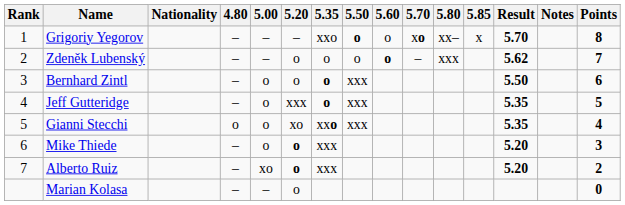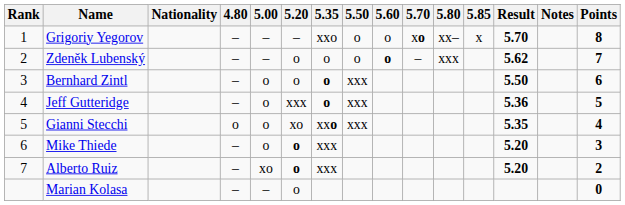 <table class="wikitable sortable" style="text-align:center">
 <tr>
 <th>Rank</th>
 <th>Name</th>
 <th>Nationality</th>
 <th>4.80</th>
 <th>5.00</th>
 <th>5.20</th>
 <th>5.35</th>
 <th>5.50</th>
 <th>5.60</th>
 <th>5.70</th>
 <th>5.80</th>
 <th>5.85</th>
 <th>Result</th>
 <th>Notes</th>
 <th>Points</th>
 </tr>
 <tr>
 <td>1</td>
 <td align=left><a href='#'>Grigoriy Yegorov</a></td>
 <td align=left></td>
 <td>–</td>
 <td>–</td>
 <td>–</td>
 <td>xxo</td>
-<td><strong>o</strong></td>
+<td>o</td>
 <td>o</td>
 <td>x<strong>o</strong></td>
 <td>xx–</td>
 <td>x</td>
 <td><strong>5.70</strong></td>
 <td></td>
 <td><strong>8</strong></td>
 </tr>
 <tr>
 <td>2</td>
 <td align=left><a href='#'>Zdeněk Lubenský</a></td>
 <td align=left></td>
 <td>–</td>
 <td>–</td>
 <td>o</td>
 <td>o</td>
 <td>o</td>
 <td><strong>o</strong></td>
 <td>–</td>
 <td>xxx</td>
 <td></td>
 <td><strong>5.62</strong></td>
 <td></td>
 <td><strong>7</strong></td>
 </tr>
 <tr>
 <td>3</td>
 <td align=left><a href='#'>Bernhard Zintl</a></td>
 <td align=left></td>
 <td>–</td>
 <td>o</td>
 <td>o</td>
 <td><strong>o</strong></td>
 <td>xxx</td>
 <td></td>
 <td></td>
 <td></td>
 <td></td>
 <td><strong>5.50</strong></td>
 <td></td>
 <td><strong>6</strong></td>
 </tr>
 <tr>
 <td>4</td>
 <td align=left><a href='#'>Jeff Gutteridge</a></td>
 <td align=left></td>
 <td>–</td>
 <td>o</td>
 <td>xxx</td>
 <td><strong>o</strong></td>
 <td>xxx</td>
 <td></td>
 <td></td>
 <td></td>
 <td></td>
-<td><strong>5.35</strong></td>
+<td><strong>5.36</strong></td>
 <td></td>
 <td><strong>5</strong></td>
 </tr>
 <tr>
 <td>5</td>
 <td align=left><a href='#'>Gianni Stecchi</a></td>
 <td align=left></td>
 <td>o</td>
 <td>o</td>
 <td>xo</td>
 <td>xx<strong>o</strong></td>
 <td>xxx</td>
 <td></td>
 <td></td>
 <td></td>
 <td></td>
 <td><strong>5.35</strong></td>
 <td></td>
 <td><strong>4</strong></td>
 </tr>
 <tr>
 <td>6</td>
 <td align=left><a href='#'>Mike Thiede</a></td>
 <td align=left></td>
 <td>–</td>
 <td>o</td>
 <td><strong>o</strong></td>
 <td>xxx</td>
 <td></td>
 <td></td>
 <td></td>
 <td></td>
 <td></td>
 <td><strong>5.20</strong></td>
 <td></td>
 <td><strong>3</strong></td>
 </tr>
 <tr>
 <td>7</td>
 <td align=left><a href='#'>Alberto Ruiz</a></td>
 <td align=left></td>
 <td>–</td>
 <td>xo</td>
 <td><strong>o</strong></td>
 <td>xxx</td>
 <td></td>
 <td></td>
 <td></td>
 <td></td>
 <td></td>
 <td><strong>5.20</strong></td>
 <td></td>
 <td><strong>2</strong></td>
 </tr>
 <tr>
 <td></td>
 <td align=left><a href='#'>Marian Kolasa</a></td>
 <td align=left></td>
 <td>–</td>
 <td>–</td>
 <td>o</td>
 <td></td>
 <td></td>
 <td></td>
 <td></td>
 <td></td>
 <td></td>
 <td><strong></strong></td>
 <td></td>
 <td><strong>0</strong></td>
 </tr>
 </table>
